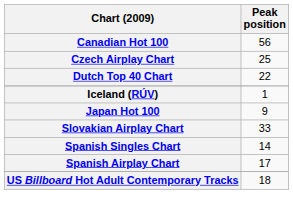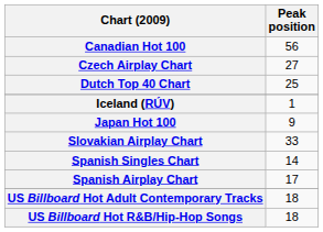 <table class="wikitable sortable plainrowheaders" style="text-align:center">
 <tr>
 <th scope="col">Chart (2009)</th>
 <th scope="col">Peak<br>position</th>
 </tr>
 <tr>
 <th scope="row"><a href='#'>Canadian Hot 100</a></th>
 <td>56</td>
 </tr>
 <tr>
 <th scope="row"><a href='#'>Czech Airplay Chart</a></th>
-<td>25</td>
+<td>27</td>
 </tr>
 <tr>
 <th scope="row"><a href='#'>Dutch Top 40 Chart</a></th>
-<td>22</td>
+<td>25</td>
 </tr>
 <tr>
 </tr>
 <tr>
 <th scope="row">Iceland (<a href='#'>RÚV</a>)</th>
 <td>1</td>
 </tr>
 <tr>
 <th scope="row"><a href='#'>Japan Hot 100</a></th>
 <td>9</td>
 </tr>
 <tr>
 <th scope="row"><a href='#'>Slovakian Airplay Chart</a></th>
 <td>33</td>
 </tr>
 <tr>
 <th scope="row"><a href='#'>Spanish Singles Chart</a></th>
 <td>14</td>
 </tr>
 <tr>
 <th scope="row"><a href='#'>Spanish Airplay Chart</a></th>
 <td>17</td>
 </tr>
 <tr>
 </tr>
 <tr>
 <th scope="row"><a href='#'>US <em>Billboard</em> Hot Adult Contemporary Tracks</a></th>
 <td>18</td>
 </tr>
+<tr>
+<th scope="row"><a href='#'>US <em>Billboard</em> Hot R&B/Hip-Hop Songs</a></th>
+<td>18</td>
+</tr>
 </table>
